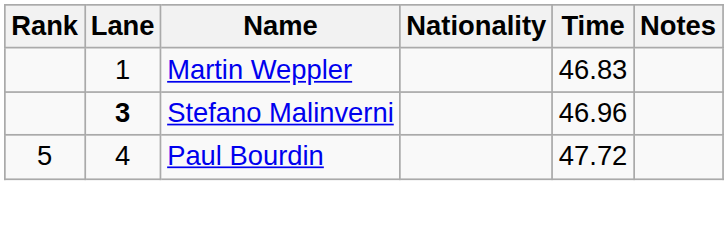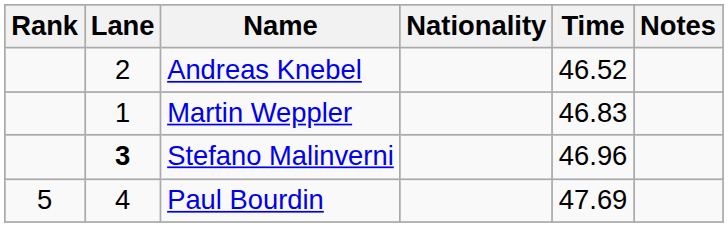 <table class="wikitable sortable" style="text-align:center">
 <tr>
 <th>Rank</th>
 <th>Lane</th>
 <th>Name</th>
 <th>Nationality</th>
 <th>Time</th>
 <th>Notes</th>
+</tr>
+<tr>
+<td></td>
+<td>2</td>
+<td align="left"><a href='#'>Andreas Knebel</a></td>
+<td align=left></td>
+<td>46.52</td>
+<td></td>
 </tr>
 <tr>
 <td></td>
 <td>1</td>
 <td align="left"><a href='#'>Martin Weppler</a></td>
 <td align=left></td>
 <td>46.83</td>
 <td></td>
 </tr>
 <tr>
 <td></td>
 <td><strong>3</strong></td>
 <td align="left"><a href='#'>Stefano Malinverni</a></td>
 <td align=left></td>
 <td>46.96</td>
 <td></td>
 </tr>
 <tr>
 <td>5</td>
 <td>4</td>
 <td align="left"><a href='#'>Paul Bourdin</a></td>
 <td align=left></td>
-<td>47.72</td>
+<td>47.69</td>
 <td></td>
 </tr>
 </table>
